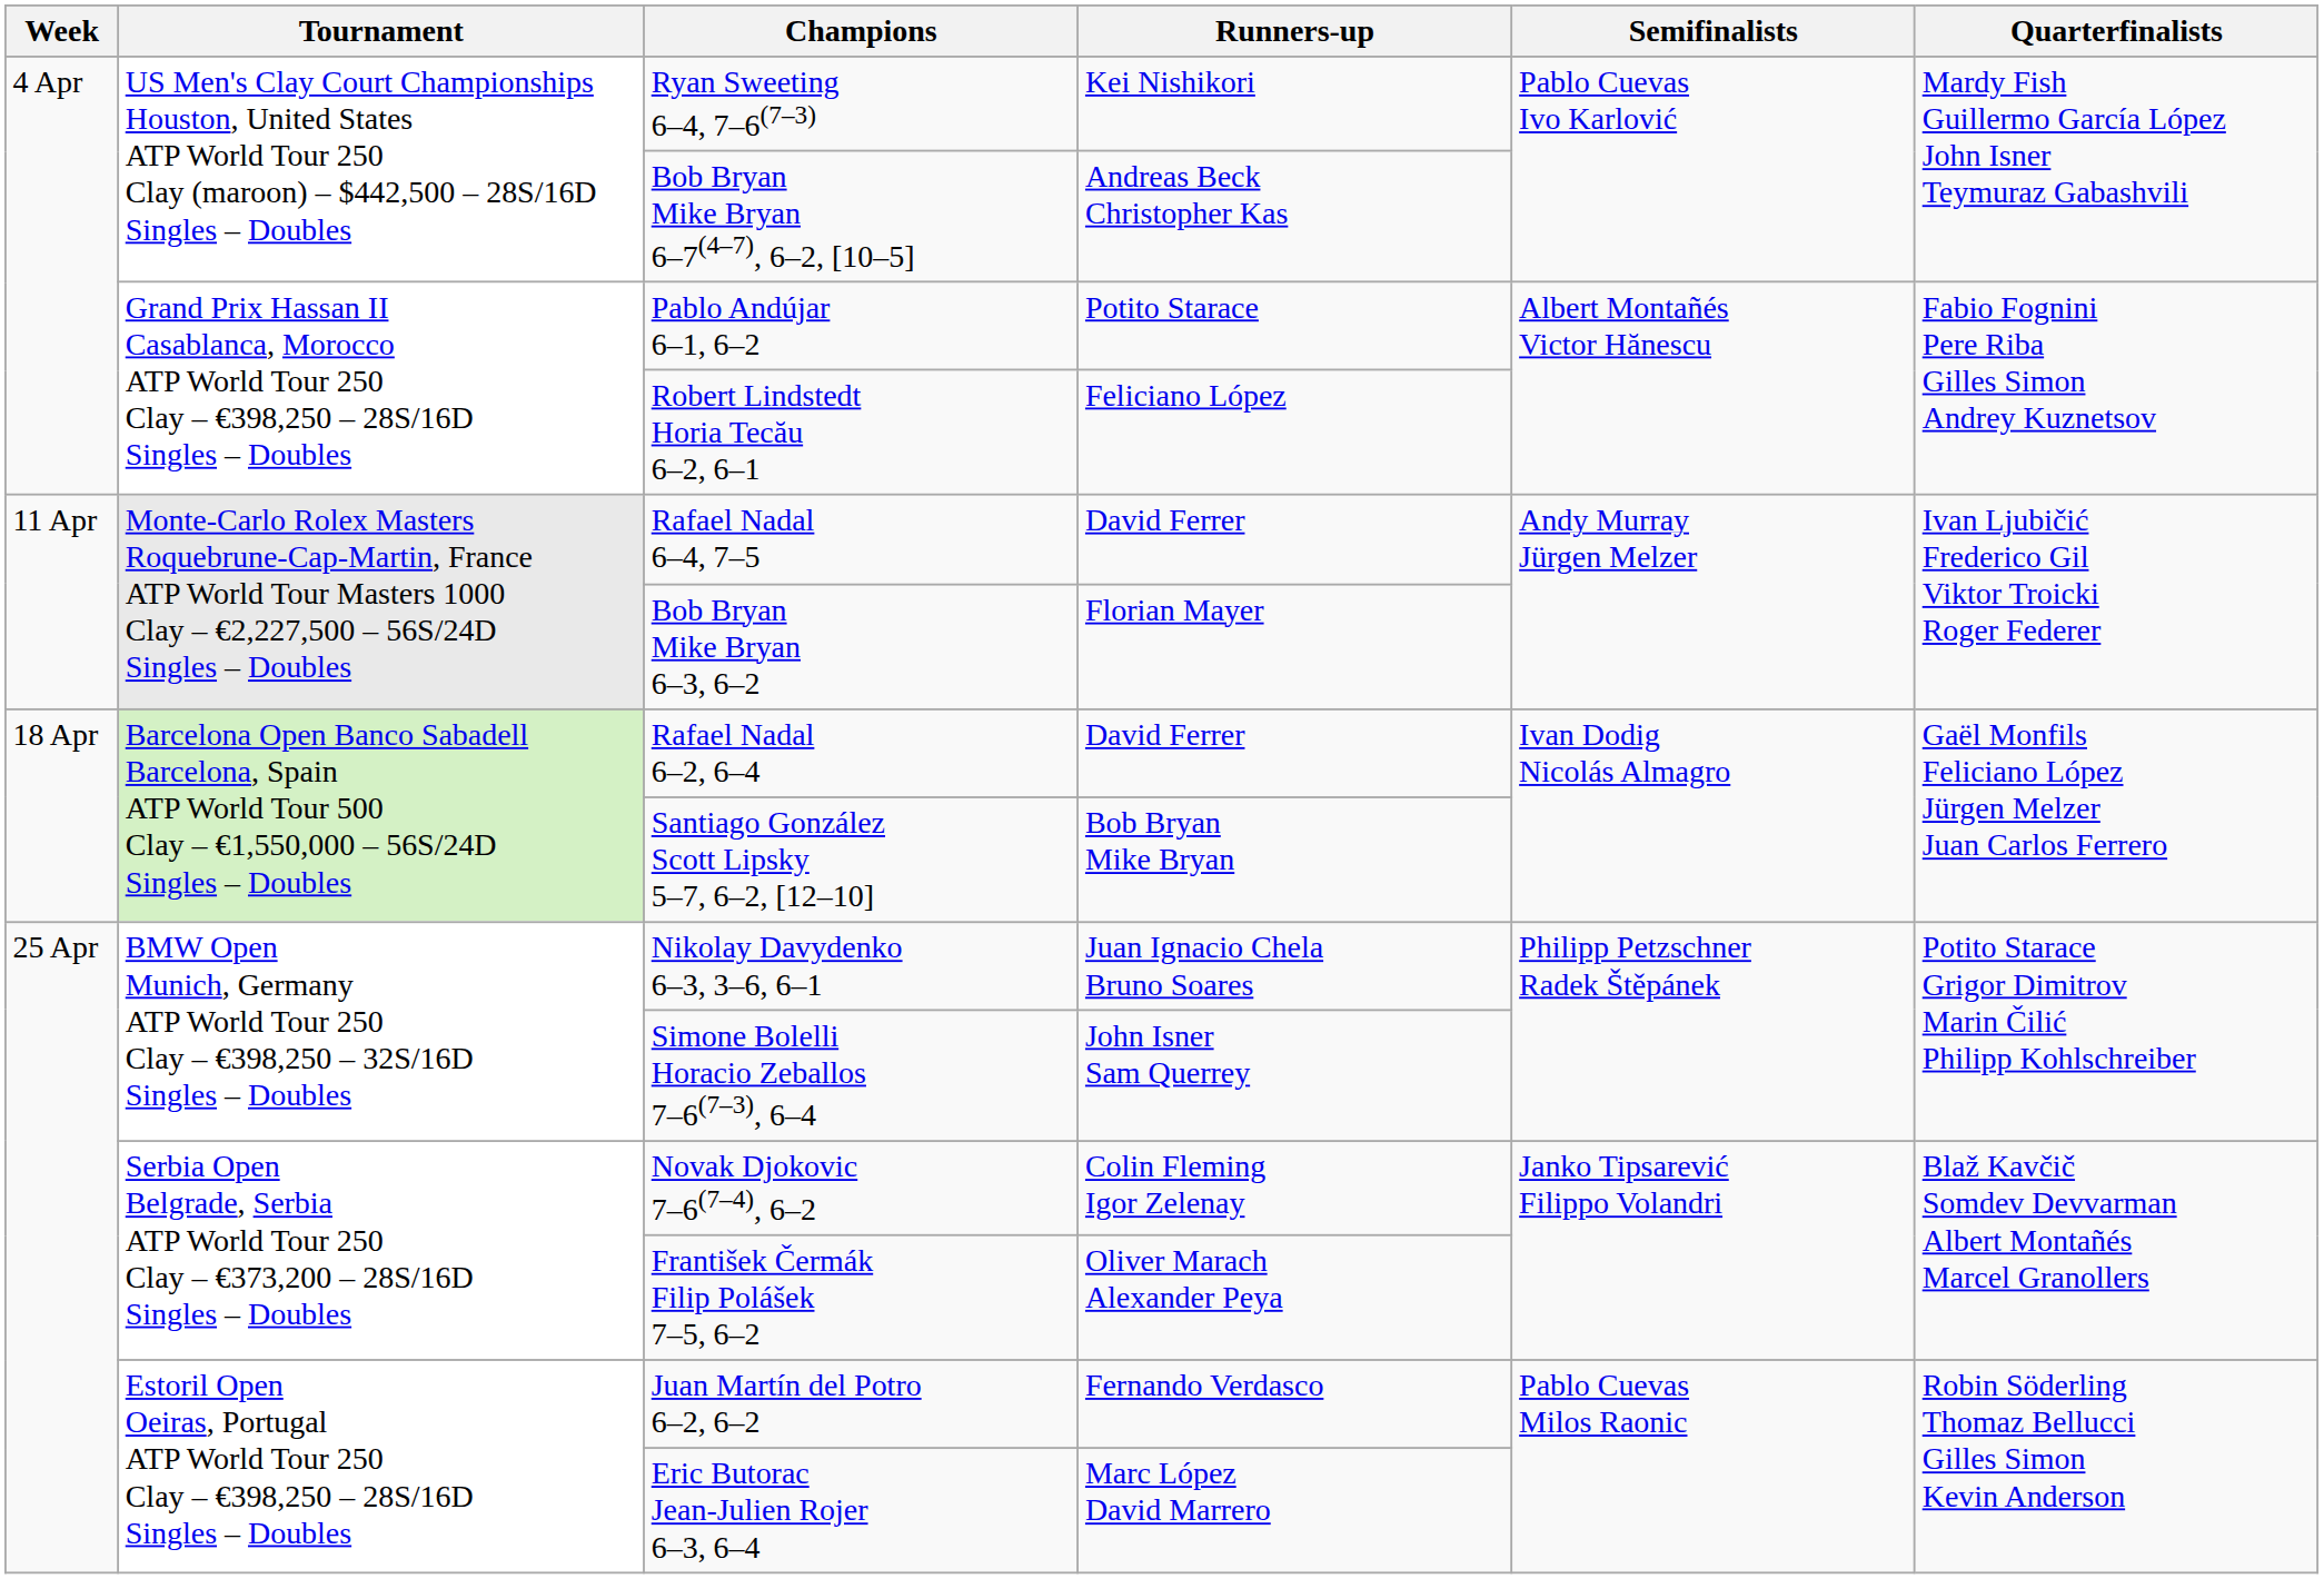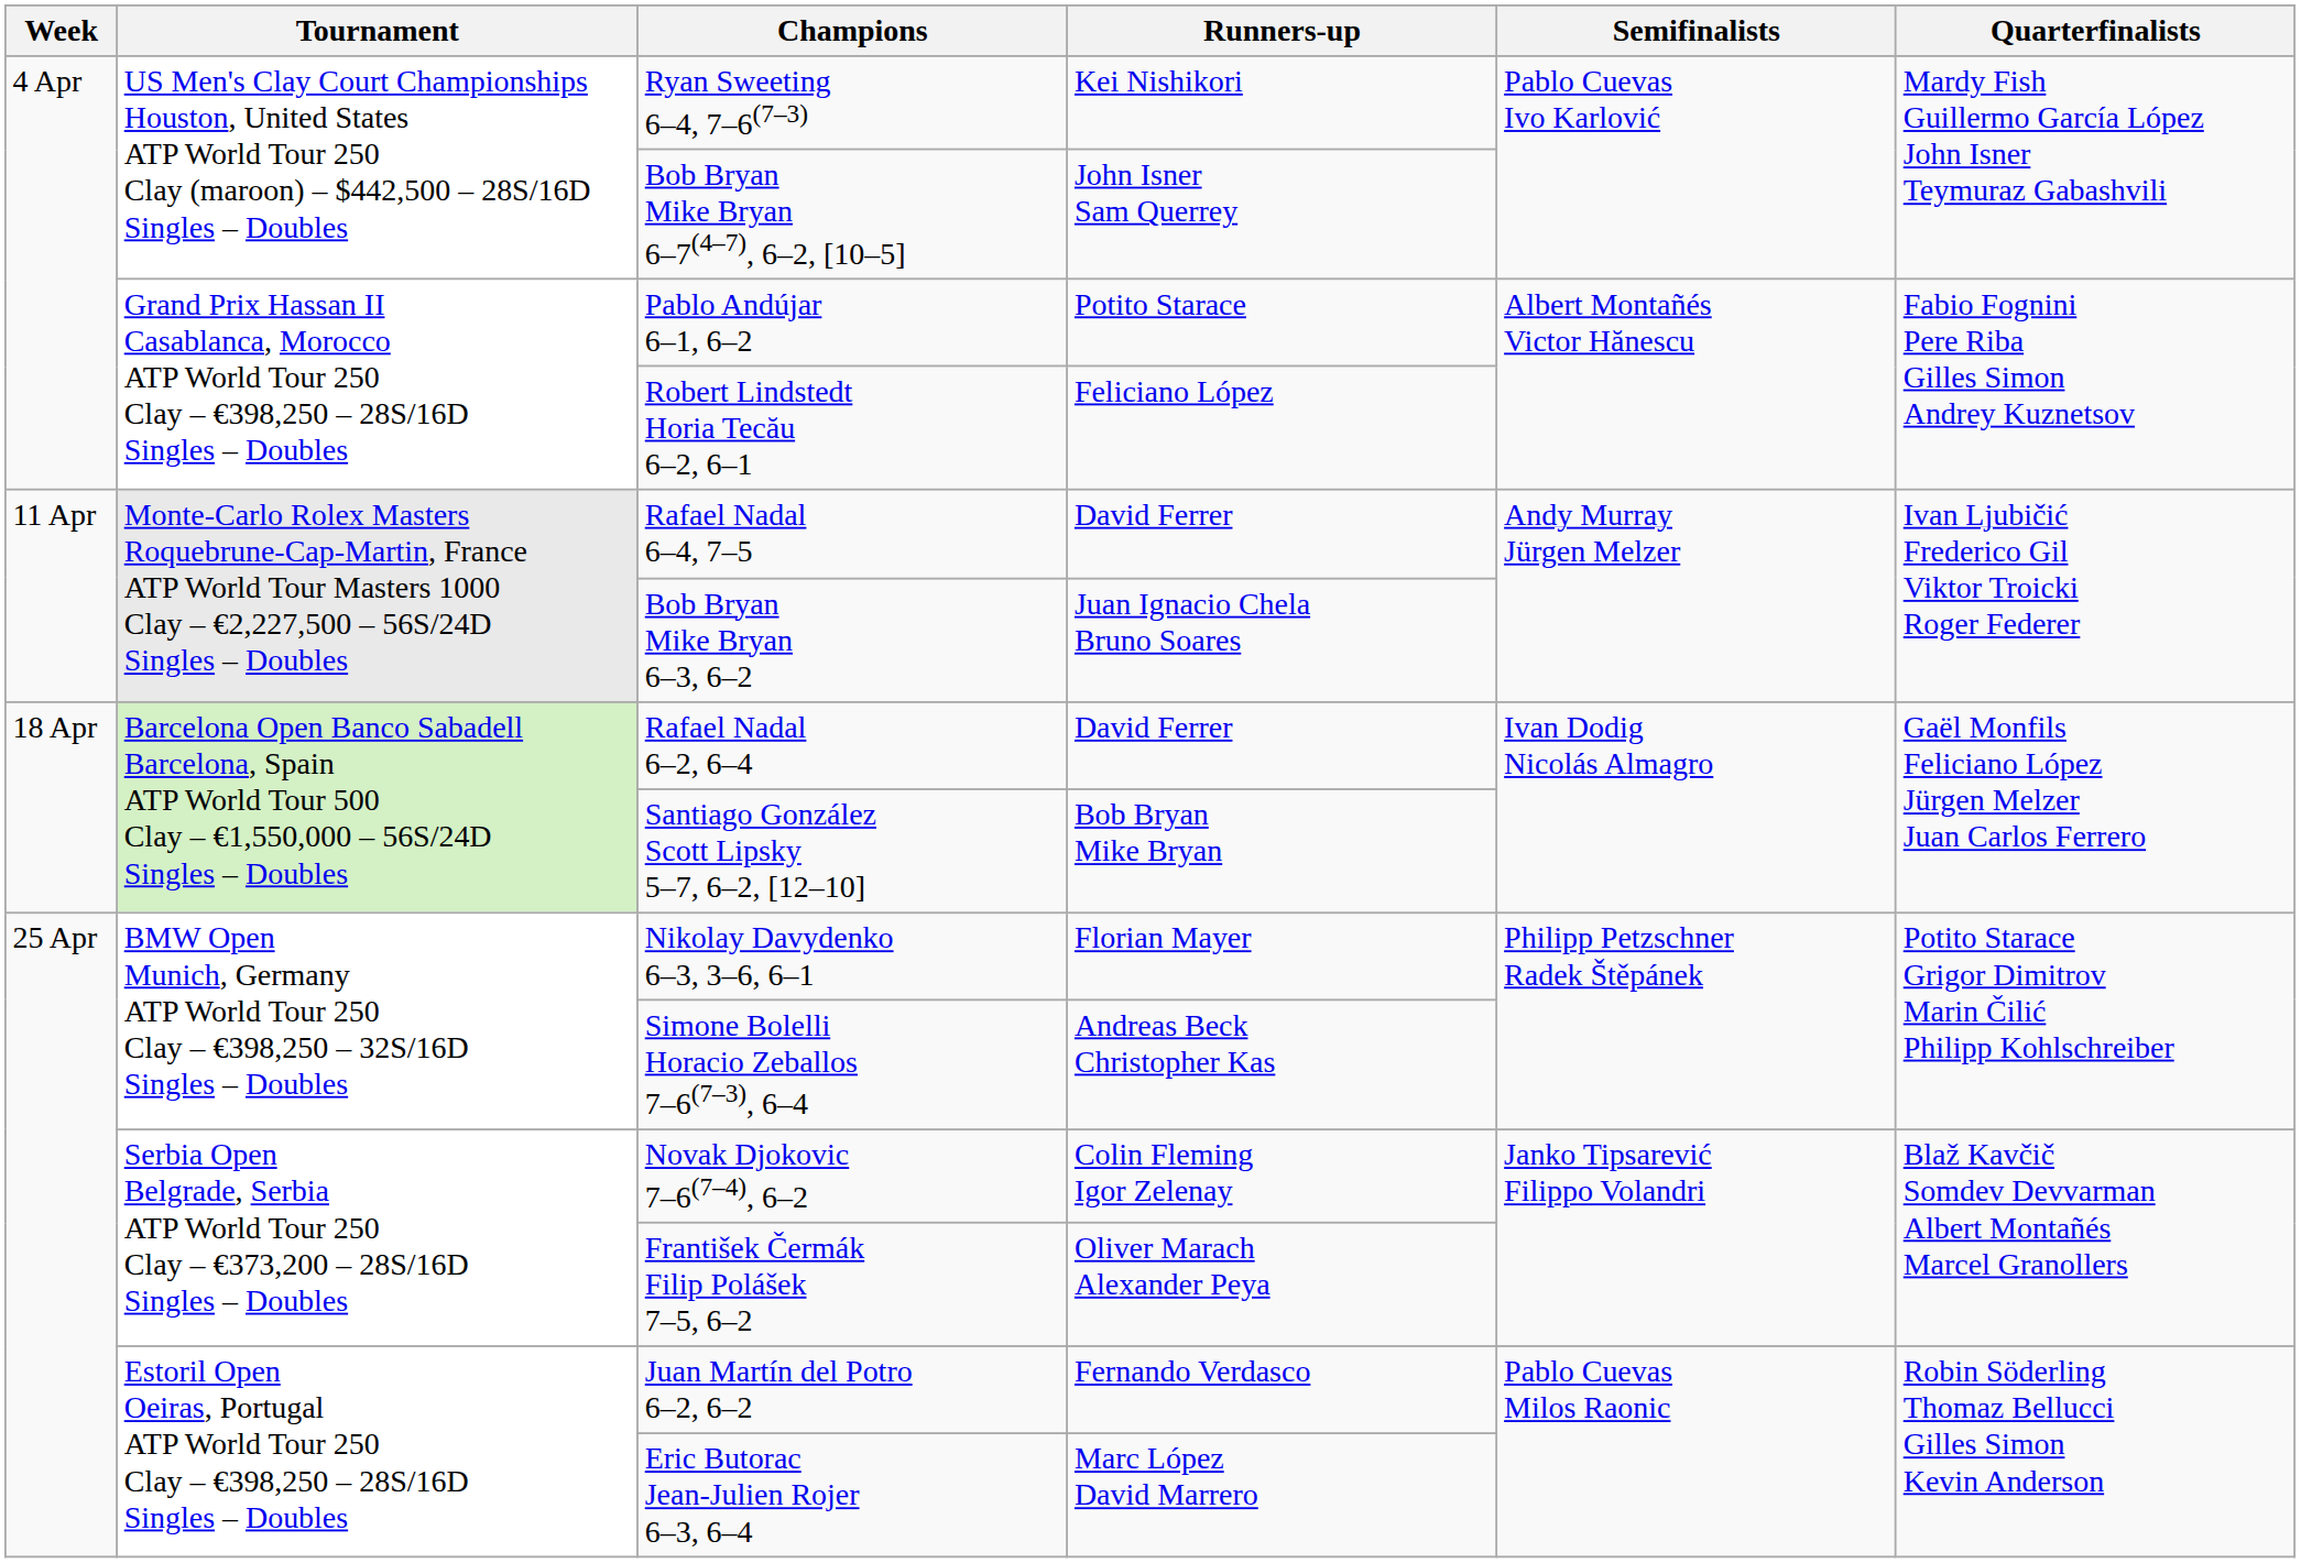 <table class=wikitable style=font-size:95%>
 <tr>
 <th style="width:48px;">Week</th>
 <th style="width:250px;">Tournament</th>
 <th style="width:205px;">Champions</th>
 <th style="width:205px;">Runners-up</th>
 <th style="width:190px;">Semifinalists</th>
 <th style="width:190px;">Quarterfinalists</th>
 </tr>
 <tr valign=top>
 <td rowspan=4>4 Apr</td>
 <td style="background:#fff;" rowspan="2"><a href='#'>US Men's Clay Court Championships</a><br> <a href='#'>Houston</a>, United States<br>ATP World Tour 250<br>Clay (maroon) – $442,500 – 28S/16D<br><a href='#'>Singles</a> – <a href='#'>Doubles</a></td>
 <td> <a href='#'>Ryan Sweeting</a> <br> 6–4, 7–6<sup>(7–3)</sup></td>
 <td> <a href='#'>Kei Nishikori</a></td>
 <td rowspan=2> <a href='#'>Pablo Cuevas</a><br> <a href='#'>Ivo Karlović</a></td>
 <td rowspan=2> <a href='#'>Mardy Fish</a><br> <a href='#'>Guillermo García López</a><br> <a href='#'>John Isner</a><br> <a href='#'>Teymuraz Gabashvili</a></td>
 </tr>
 <tr valign=top>
 <td> <a href='#'>Bob Bryan</a> <br>  <a href='#'>Mike Bryan</a><br> 6–7<sup>(4–7)</sup>, 6–2, [10–5]</td>
-<td> <a href='#'>Andreas Beck</a> <br>  <a href='#'>Christopher Kas</a></td>
+<td> <a href='#'>John Isner</a> <br>  <a href='#'>Sam Querrey</a></td>
 </tr>
 <tr valign=top>
 <td style="background:#fff;" rowspan="2"><a href='#'>Grand Prix Hassan II</a><br> <a href='#'>Casablanca</a>, <a href='#'>Morocco</a><br>ATP World Tour 250<br>Clay – €398,250 – 28S/16D<br><a href='#'>Singles</a> – <a href='#'>Doubles</a></td>
 <td> <a href='#'>Pablo Andújar</a> <br> 6–1, 6–2</td>
 <td> <a href='#'>Potito Starace</a></td>
 <td rowspan=2> <a href='#'>Albert Montañés</a><br> <a href='#'>Victor Hănescu</a></td>
 <td rowspan=2> <a href='#'>Fabio Fognini</a><br> <a href='#'>Pere Riba</a><br> <a href='#'>Gilles Simon</a><br> <a href='#'>Andrey Kuznetsov</a></td>
 </tr>
 <tr valign=top>
 <td> <a href='#'>Robert Lindstedt</a> <br>  <a href='#'>Horia Tecău</a> <br> 6–2, 6–1</td>
 <td> <a href='#'>Feliciano López</a></td>
 </tr>
 <tr valign=top>
 <td rowspan=2>11 Apr</td>
 <td style=background:#E9E9E9 rowspan=2><a href='#'>Monte-Carlo Rolex Masters</a><br> <a href='#'>Roquebrune-Cap-Martin</a>, France<br>ATP World Tour Masters 1000<br>Clay – €2,227,500 – 56S/24D<br><a href='#'>Singles</a> – <a href='#'>Doubles</a></td>
 <td> <a href='#'>Rafael Nadal</a> <br> 6–4, 7–5</td>
 <td> <a href='#'>David Ferrer</a></td>
 <td rowspan=2> <a href='#'>Andy Murray</a><br> <a href='#'>Jürgen Melzer</a></td>
 <td rowspan=2> <a href='#'>Ivan Ljubičić</a><br>  <a href='#'>Frederico Gil</a><br> <a href='#'>Viktor Troicki</a><br> <a href='#'>Roger Federer</a></td>
 </tr>
 <tr valign=top>
 <td> <a href='#'>Bob Bryan</a> <br>  <a href='#'>Mike Bryan</a><br> 6–3, 6–2</td>
-<td> <a href='#'>Florian Mayer</a></td>
+<td> <a href='#'>Juan Ignacio Chela</a> <br>  <a href='#'>Bruno Soares</a></td>
 </tr>
 <tr valign=top>
 <td rowspan=2>18 Apr</td>
 <td style=background:#D4F1C5 rowspan=2><a href='#'>Barcelona Open Banco Sabadell</a><br> <a href='#'>Barcelona</a>, Spain<br>ATP World Tour 500<br>Clay – €1,550,000 – 56S/24D<br><a href='#'>Singles</a> – <a href='#'>Doubles</a></td>
 <td> <a href='#'>Rafael Nadal</a> <br> 6–2, 6–4</td>
 <td> <a href='#'>David Ferrer</a></td>
 <td rowspan=2> <a href='#'>Ivan Dodig</a> <br> <a href='#'>Nicolás Almagro</a></td>
 <td rowspan=2> <a href='#'>Gaël Monfils</a><br>  <a href='#'>Feliciano López</a> <br> <a href='#'>Jürgen Melzer</a> <br> <a href='#'>Juan Carlos Ferrero</a></td>
 </tr>
 <tr valign=top>
 <td> <a href='#'>Santiago González</a> <br>  <a href='#'>Scott Lipsky</a><br> 5–7, 6–2, [12–10]</td>
 <td> <a href='#'>Bob Bryan</a> <br>  <a href='#'>Mike Bryan</a></td>
 </tr>
 <tr valign=top>
 <td rowspan=6>25 Apr</td>
 <td style=background:#fff rowspan=2><a href='#'>BMW Open</a><br> <a href='#'>Munich</a>, Germany<br>ATP World Tour 250<br>Clay – €398,250 – 32S/16D<br><a href='#'>Singles</a> – <a href='#'>Doubles</a></td>
 <td> <a href='#'>Nikolay Davydenko</a> <br> 6–3, 3–6, 6–1</td>
-<td> <a href='#'>Juan Ignacio Chela</a> <br>  <a href='#'>Bruno Soares</a></td>
+<td> <a href='#'>Florian Mayer</a></td>
 <td rowspan=2> <a href='#'>Philipp Petzschner</a> <br>  <a href='#'>Radek Štěpánek</a></td>
 <td rowspan=2> <a href='#'>Potito Starace</a> <br> <a href='#'>Grigor Dimitrov</a> <br>  <a href='#'>Marin Čilić</a> <br> <a href='#'>Philipp Kohlschreiber</a></td>
 </tr>
 <tr valign=top>
 <td> <a href='#'>Simone Bolelli</a> <br>  <a href='#'>Horacio Zeballos</a> <br> 7–6<sup>(7–3)</sup>, 6–4</td>
-<td> <a href='#'>John Isner</a> <br>  <a href='#'>Sam Querrey</a></td>
+<td> <a href='#'>Andreas Beck</a> <br>  <a href='#'>Christopher Kas</a></td>
 </tr>
 <tr valign=top>
 <td style=background:#fff rowspan=2><a href='#'>Serbia Open</a><br> <a href='#'>Belgrade</a>, <a href='#'>Serbia</a><br>ATP World Tour 250<br>Clay – €373,200 – 28S/16D<br><a href='#'>Singles</a> – <a href='#'>Doubles</a></td>
 <td> <a href='#'>Novak Djokovic</a> <br> 7–6<sup>(7–4)</sup>, 6–2</td>
 <td> <a href='#'>Colin Fleming</a> <br>  <a href='#'>Igor Zelenay</a></td>
 <td rowspan=2> <a href='#'>Janko Tipsarević</a>  <br>  <a href='#'>Filippo Volandri</a></td>
 <td rowspan=2> <a href='#'>Blaž Kavčič</a> <br> <a href='#'>Somdev Devvarman</a> <br> <a href='#'>Albert Montañés</a> <br>  <a href='#'>Marcel Granollers</a></td>
 </tr>
 <tr valign=top>
 <td> <a href='#'>František Čermák</a> <br>  <a href='#'>Filip Polášek</a> <br> 7–5, 6–2</td>
 <td> <a href='#'>Oliver Marach</a> <br>  <a href='#'>Alexander Peya</a></td>
 </tr>
 <tr valign=top>
 <td style=background:#fff rowspan=2><a href='#'>Estoril Open</a><br> <a href='#'>Oeiras</a>, Portugal<br>ATP World Tour 250<br>Clay – €398,250 – 28S/16D<br><a href='#'>Singles</a> – <a href='#'>Doubles</a></td>
 <td> <a href='#'>Juan Martín del Potro</a> <br> 6–2, 6–2</td>
 <td> <a href='#'>Fernando Verdasco</a></td>
 <td rowspan=2> <a href='#'>Pablo Cuevas</a><br>   <a href='#'>Milos Raonic</a></td>
 <td rowspan=2> <a href='#'>Robin Söderling</a><br> <a href='#'>Thomaz Bellucci</a><br> <a href='#'>Gilles Simon</a><br>  <a href='#'>Kevin Anderson</a></td>
 </tr>
 <tr valign=top>
 <td> <a href='#'>Eric Butorac</a> <br>  <a href='#'>Jean-Julien Rojer</a> <br> 6–3, 6–4</td>
 <td> <a href='#'>Marc López</a> <br>  <a href='#'>David Marrero</a></td>
 </tr>
 </table>
